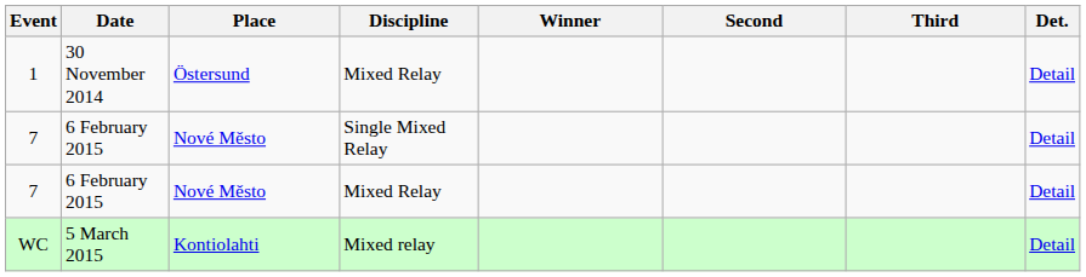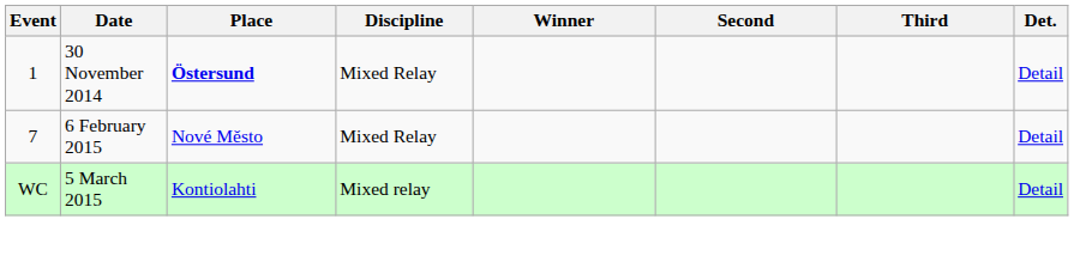 <table class="wikitable" style="font-size:95%;">
 <tr>
 <th width="30">Event</th>
 <th width="90">Date</th>
 <th width="169">Place</th>
 <th width="130">Discipline</th>
 <th width="200">Winner</th>
 <th width="200">Second</th>
 <th width="200">Third</th>
 <th width="10">Det.</th>
 </tr>
 <tr>
 <td align=center>1</td>
 <td>30 November 2014</td>
-<td> <a href='#'>Östersund</a></td>
+<td><strong> <a href='#'>Östersund</a></strong></td>
 <td>Mixed Relay</td>
-<td></td>
-<td></td>
-<td></td>
-<td><a href='#'>Detail</a></td>
-</tr>
-<tr>
-<td align=center>7</td>
-<td>6 February 2015</td>
-<td> <a href='#'>Nové Město</a></td>
-<td>Single Mixed Relay</td>
 <td></td>
 <td></td>
 <td></td>
 <td><a href='#'>Detail</a></td>
 </tr>
 <tr>
 <td align=center>7</td>
 <td>6 February 2015</td>
 <td> <a href='#'>Nové Město</a></td>
 <td>Mixed Relay</td>
 <td></td>
 <td></td>
 <td></td>
 <td><a href='#'>Detail</a></td>
 </tr>
 <tr style="background:#ccffcc">
 <td align=center>WC</td>
 <td>5 March 2015</td>
 <td> <a href='#'>Kontiolahti</a></td>
 <td>Mixed relay</td>
 <td></td>
 <td></td>
 <td></td>
 <td><a href='#'>Detail</a></td>
 </tr>
 </table>
